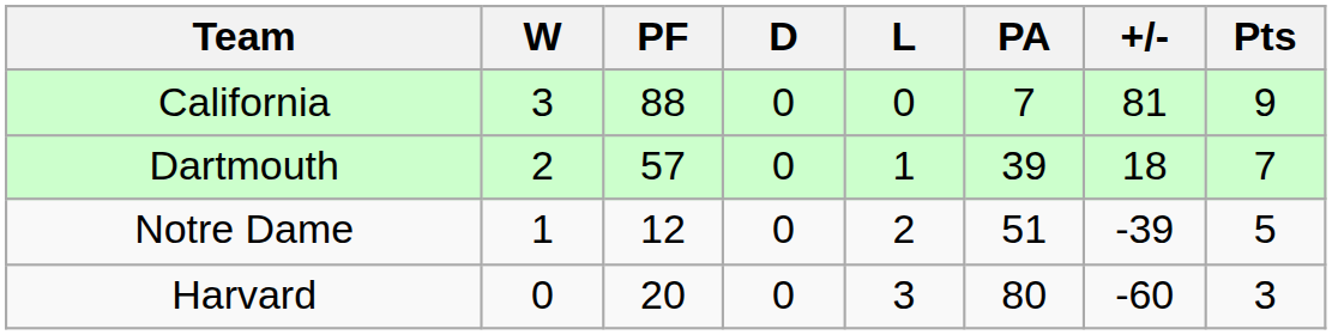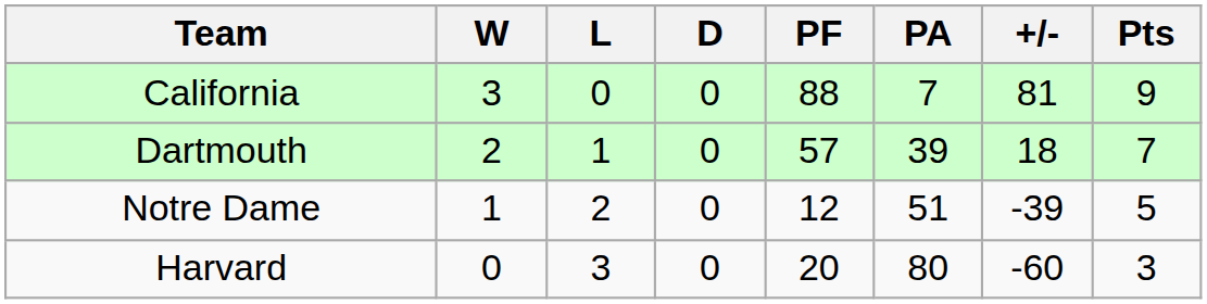 <table class="wikitable" style="text-align: center;">
 <tr>
 <th width="180">Team</th>
 <th width="40">W</th>
+<th width="40">L</th>
+<th width="40">D</th>
 <th width="40">PF</th>
-<th width="40">D</th>
-<th width="40">L</th>
 <th width="40">PA</th>
 <th width="40">+/-</th>
 <th width="40">Pts</th>
 </tr>
 <tr bgcolor=#ccffcc>
 <td>California</td>
 <td>3</td>
-<td>88</td>
 <td>0</td>
 <td>0</td>
+<td>88</td>
 <td>7</td>
 <td>81</td>
 <td>9</td>
 </tr>
 <tr bgcolor=#ccffcc>
 <td>Dartmouth</td>
 <td>2</td>
+<td>1</td>
+<td>0</td>
 <td>57</td>
-<td>0</td>
-<td>1</td>
 <td>39</td>
 <td>18</td>
 <td>7</td>
 </tr>
 <tr>
 <td>Notre Dame</td>
 <td>1</td>
+<td>2</td>
+<td>0</td>
 <td>12</td>
-<td>0</td>
-<td>2</td>
 <td>51</td>
 <td>-39</td>
 <td>5</td>
 </tr>
 <tr>
 <td>Harvard</td>
 <td>0</td>
+<td>3</td>
+<td>0</td>
 <td>20</td>
-<td>0</td>
-<td>3</td>
 <td>80</td>
 <td>-60</td>
 <td>3</td>
 </tr>
 </table>
